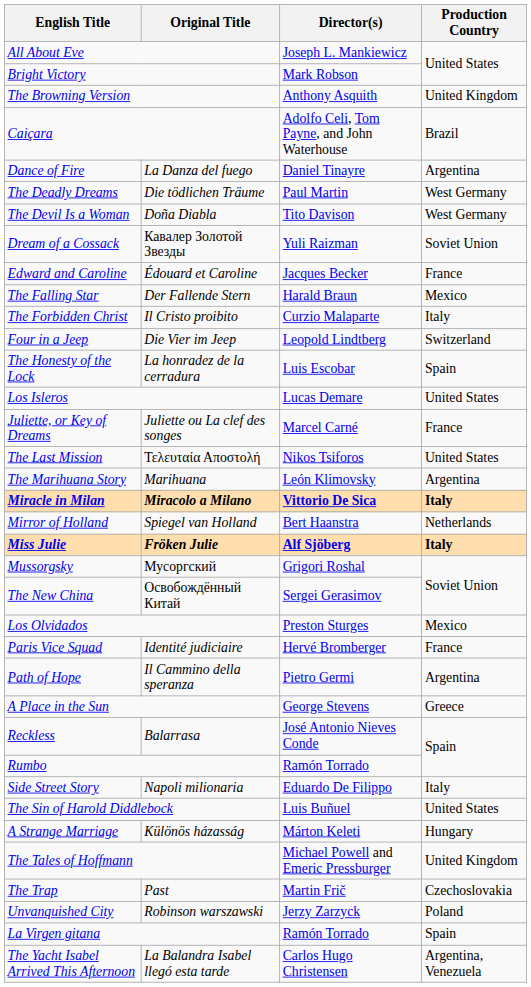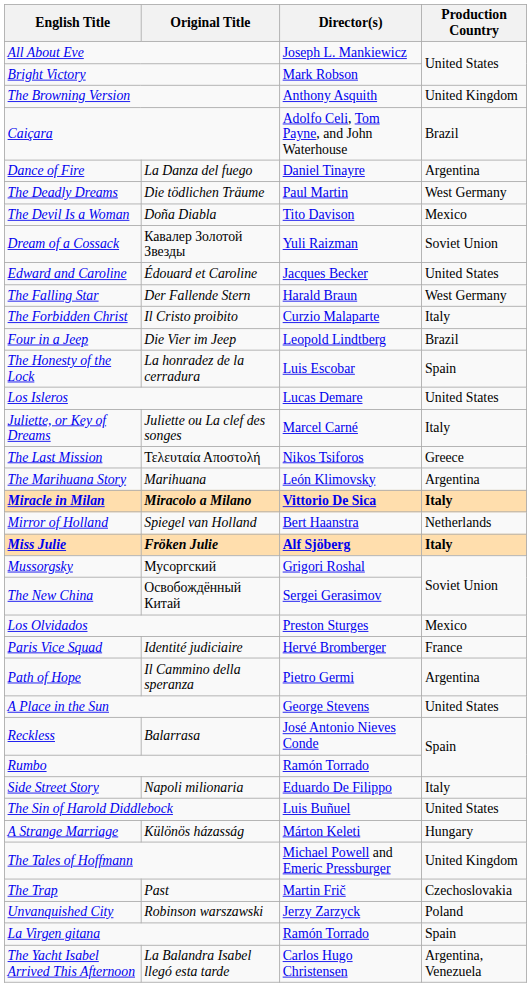 <table class="wikitable">
 <tr>
 <th>English Title</th>
 <th>Original Title</th>
 <th>Director(s)</th>
 <th>Production Country</th>
 </tr>
 <tr>
 <td colspan="2"><em><a href='#'>All About Eve</a></em></td>
 <td><a href='#'>Joseph L. Mankiewicz</a></td>
 <td rowspan="2">United States</td>
 </tr>
 <tr>
 <td colspan="2"><em><a href='#'>Bright Victory</a></em></td>
 <td><a href='#'>Mark Robson</a></td>
 </tr>
 <tr>
 <td colspan="2"><em><a href='#'>The Browning Version</a></em></td>
 <td><a href='#'>Anthony Asquith</a></td>
 <td>United Kingdom</td>
 </tr>
 <tr>
 <td colspan="2"><em><a href='#'>Caiçara</a></em></td>
 <td><a href='#'>Adolfo Celi</a>, <a href='#'>Tom Payne</a>, and John Waterhouse</td>
 <td>Brazil</td>
 </tr>
 <tr>
 <td><em><a href='#'>Dance of Fire</a></em></td>
 <td><em>La Danza del fuego</em></td>
 <td><a href='#'>Daniel Tinayre</a></td>
 <td>Argentina</td>
 </tr>
 <tr>
 <td><em><a href='#'>The Deadly Dreams</a></em></td>
 <td><em>Die tödlichen Träume</em></td>
 <td><a href='#'>Paul Martin</a></td>
 <td>West Germany</td>
 </tr>
 <tr>
 <td><em><a href='#'>The Devil Is a Woman</a></em></td>
 <td><em>Doña Diabla</em></td>
 <td><a href='#'>Tito Davison</a></td>
-<td>West Germany</td>
+<td>Mexico</td>
 </tr>
 <tr>
 <td><em><a href='#'>Dream of a Cossack</a></em></td>
 <td>Кавалер Золотой Звезды</td>
 <td><a href='#'>Yuli Raizman</a></td>
 <td>Soviet Union</td>
 </tr>
 <tr>
 <td><em><a href='#'>Edward and Caroline</a></em></td>
 <td><em>Édouard et Caroline</em></td>
 <td><a href='#'>Jacques Becker</a></td>
-<td>France</td>
+<td>United States</td>
 </tr>
 <tr>
 <td><em><a href='#'>The Falling Star</a></em></td>
 <td><em>Der Fallende Stern</em></td>
 <td><a href='#'>Harald Braun</a></td>
-<td>Mexico</td>
+<td>West Germany</td>
 </tr>
 <tr>
 <td><em><a href='#'>The Forbidden Christ</a></em></td>
 <td><em>Il Cristo proibito</em></td>
 <td><a href='#'>Curzio Malaparte</a></td>
 <td>Italy</td>
 </tr>
 <tr>
 <td><em><a href='#'>Four in a Jeep</a></em></td>
 <td><em>Die Vier im Jeep</em></td>
 <td><a href='#'>Leopold Lindtberg</a></td>
-<td>Switzerland</td>
+<td>Brazil</td>
 </tr>
 <tr>
 <td><em><a href='#'>The Honesty of the Lock</a></em></td>
 <td><em>La honradez de la cerradura</em></td>
 <td><a href='#'>Luis Escobar</a></td>
 <td>Spain</td>
 </tr>
 <tr>
 <td colspan="2"><em><a href='#'>Los Isleros</a></em></td>
 <td><a href='#'>Lucas Demare</a></td>
 <td>United States</td>
 </tr>
 <tr>
 <td><em><a href='#'>Juliette, or Key of Dreams</a></em></td>
 <td><em>Juliette ou La clef des songes</em></td>
 <td><a href='#'>Marcel Carné</a></td>
-<td>France</td>
+<td>Italy</td>
 </tr>
 <tr>
 <td><em><a href='#'>The Last Mission</a></em></td>
 <td>Τελευταία Αποστολή</td>
 <td><a href='#'>Nikos Tsiforos</a></td>
-<td>United States</td>
+<td>Greece</td>
 </tr>
 <tr>
 <td><em><a href='#'>The Marihuana Story</a></em></td>
 <td><em>Marihuana</em></td>
 <td><a href='#'>León Klimovsky</a></td>
 <td>Argentina</td>
 </tr>
 <tr style="background:#FFDEAD;">
 <td><strong><em><a href='#'>Miracle in Milan</a></em></strong></td>
 <td><strong><em>Miracolo a Milano</em></strong></td>
 <td><strong><a href='#'>Vittorio De Sica</a></strong></td>
 <td><strong>Italy</strong></td>
 </tr>
 <tr>
 <td><em><a href='#'>Mirror of Holland</a></em></td>
 <td><em>Spiegel van Holland</em></td>
 <td><a href='#'>Bert Haanstra</a></td>
 <td>Netherlands</td>
 </tr>
 <tr style="background:#FFDEAD;">
 <td><strong><em><a href='#'>Miss Julie</a></em></strong></td>
 <td><strong><em>Fröken Julie</em></strong></td>
 <td><strong><a href='#'>Alf Sjöberg</a></strong></td>
 <td><strong>Italy</strong></td>
 </tr>
 <tr>
 <td><em><a href='#'>Mussorgsky</a></em></td>
 <td>Мусоргский</td>
 <td><a href='#'>Grigori Roshal</a></td>
 <td rowspan="2">Soviet Union</td>
 </tr>
 <tr>
 <td><em><a href='#'>The New China</a></em></td>
 <td>Освобождённый Китай</td>
 <td><a href='#'>Sergei Gerasimov</a></td>
 </tr>
 <tr>
 <td colspan="2"><em><a href='#'>Los Olvidados</a></em></td>
 <td><a href='#'>Preston Sturges</a></td>
 <td>Mexico</td>
 </tr>
 <tr>
 <td><em><a href='#'>Paris Vice Squad</a></em></td>
 <td><em>Identité judiciaire</em></td>
 <td><a href='#'>Hervé Bromberger</a></td>
 <td>France</td>
 </tr>
 <tr>
 <td><em><a href='#'>Path of Hope</a></em></td>
 <td><em>Il Cammino della speranza</em></td>
 <td><a href='#'>Pietro Germi</a></td>
 <td>Argentina</td>
 </tr>
 <tr>
 <td colspan="2"><em><a href='#'>A Place in the Sun</a></em></td>
 <td><a href='#'>George Stevens</a></td>
-<td>Greece</td>
+<td>United States</td>
 </tr>
 <tr>
 <td><em><a href='#'>Reckless</a></em></td>
 <td><em>Balarrasa</em></td>
 <td><a href='#'>José Antonio Nieves Conde</a></td>
 <td rowspan="2">Spain</td>
 </tr>
 <tr>
 <td colspan="2"><em><a href='#'>Rumbo</a></em></td>
 <td><a href='#'>Ramón Torrado</a></td>
 </tr>
 <tr>
 <td><em><a href='#'>Side Street Story</a></em></td>
 <td><em>Napoli milionaria</em></td>
 <td><a href='#'>Eduardo De Filippo</a></td>
 <td>Italy</td>
 </tr>
 <tr>
 <td colspan="2"><em><a href='#'>The Sin of Harold Diddlebock</a></em></td>
 <td><a href='#'>Luis Buñuel</a></td>
 <td>United States</td>
 </tr>
 <tr>
 <td><em><a href='#'>A Strange Marriage</a></em></td>
 <td><em>Különös házasság</em></td>
 <td><a href='#'>Márton Keleti</a></td>
 <td>Hungary</td>
 </tr>
 <tr>
 <td colspan="2"><em><a href='#'>The Tales of Hoffmann</a></em></td>
 <td><a href='#'>Michael Powell</a> and <a href='#'>Emeric Pressburger</a></td>
 <td>United Kingdom</td>
 </tr>
 <tr>
 <td><em><a href='#'>The Trap</a></em></td>
 <td><em>Past</em></td>
 <td><a href='#'>Martin Frič</a></td>
 <td>Czechoslovakia</td>
 </tr>
 <tr>
 <td><em><a href='#'>Unvanquished City</a></em></td>
 <td><em>Robinson warszawski</em></td>
 <td><a href='#'>Jerzy Zarzyck</a></td>
 <td>Poland</td>
 </tr>
 <tr>
 <td colspan="2"><em><a href='#'>La Virgen gitana</a></em></td>
 <td><a href='#'>Ramón Torrado</a></td>
 <td>Spain</td>
 </tr>
 <tr>
 <td><em><a href='#'>The Yacht Isabel Arrived This Afternoon</a></em></td>
 <td><em>La Balandra Isabel llegó esta tarde</em></td>
 <td><a href='#'>Carlos Hugo Christensen</a></td>
 <td>Argentina, Venezuela</td>
 </tr>
 </table>
